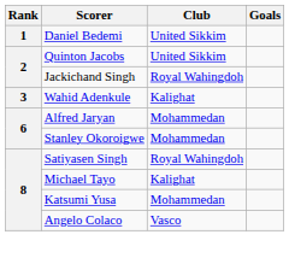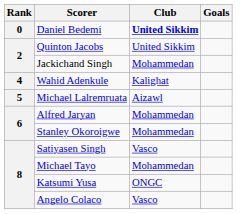 <table class="wikitable" style="text-align:left">
 <tr>
 <th>Rank</th>
 <th>Scorer</th>
 <th>Club</th>
 <th>Goals</th>
 </tr>
 <tr>
-<th>1</th>
+<th>0</th>
 <td> <a href='#'>Daniel Bedemi</a></td>
-<td><a href='#'>United Sikkim</a></td>
+<td><strong><a href='#'>United Sikkim</a></strong></td>
 <td></td>
 </tr>
 <tr>
 <th rowspan=2>2</th>
 <td> <a href='#'>Quinton Jacobs</a></td>
 <td><a href='#'>United Sikkim</a></td>
 <td></td>
 </tr>
 <tr>
 <td> Jackichand Singh</td>
-<td><a href='#'>Royal Wahingdoh</a></td>
+<td><a href='#'>Mohammedan</a></td>
 <td></td>
 </tr>
 <tr>
-<th>3</th>
+<th>4</th>
 <td> <a href='#'>Wahid Adenkule</a></td>
 <td><a href='#'>Kalighat</a></td>
+<td></td>
+</tr>
+<tr>
+<th>5</th>
+<td> <a href='#'>Michael Lalremruata</a></td>
+<td><a href='#'>Aizawl</a></td>
 <td></td>
 </tr>
 <tr>
 <th rowspan=2>6</th>
 <td> <a href='#'>Alfred Jaryan</a></td>
 <td><a href='#'>Mohammedan</a></td>
 <td></td>
 </tr>
 <tr>
 <td> <a href='#'>Stanley Okoroigwe</a></td>
 <td><a href='#'>Mohammedan</a></td>
 <td></td>
 </tr>
 <tr>
 <th rowspan=4>8</th>
 <td> <a href='#'>Satiyasen Singh</a></td>
-<td><a href='#'>Royal Wahingdoh</a></td>
+<td><a href='#'>Vasco</a></td>
 <td></td>
 </tr>
 <tr>
 <td> <a href='#'>Michael Tayo</a></td>
-<td><a href='#'>Kalighat</a></td>
+<td><a href='#'>Mohammedan</a></td>
 <td></td>
 </tr>
 <tr>
 <td> <a href='#'>Katsumi Yusa</a></td>
-<td><a href='#'>Mohammedan</a></td>
+<td><a href='#'>ONGC</a></td>
 <td></td>
 </tr>
 <tr>
 <td> <a href='#'>Angelo Colaco</a></td>
 <td><a href='#'>Vasco</a></td>
 <td></td>
 </tr>
 </table>
